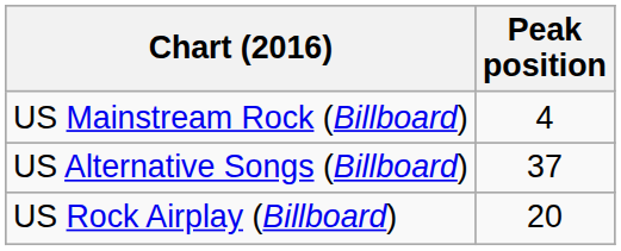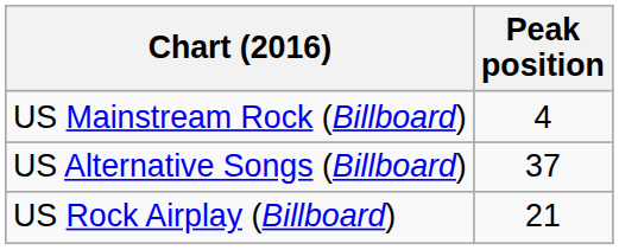 <table class="wikitable sortable plainrowheaders">
 <tr>
 <th>Chart (2016)</th>
 <th>Peak<br>position</th>
 </tr>
 <tr>
 <td>US <a href='#'>Mainstream Rock</a> (<em><a href='#'>Billboard</a></em>)</td>
 <td style="text-align:center;">4</td>
 </tr>
 <tr>
 <td>US <a href='#'>Alternative Songs</a> (<em><a href='#'>Billboard</a></em>)</td>
 <td style="text-align:center;">37</td>
 </tr>
 <tr>
 <td>US <a href='#'>Rock Airplay</a> (<em><a href='#'>Billboard</a></em>)</td>
-<td style="text-align:center;">20</td>
+<td style="text-align:center;">21</td>
 </tr>
 </table>
